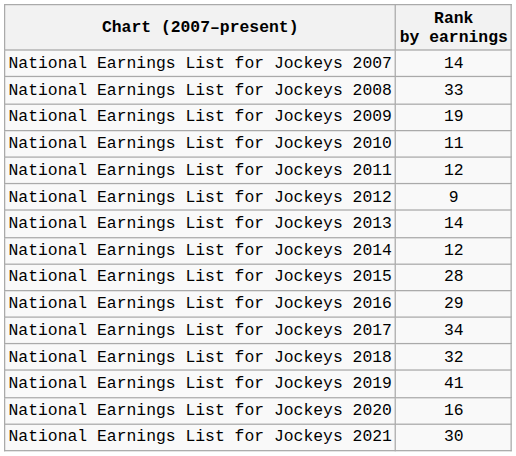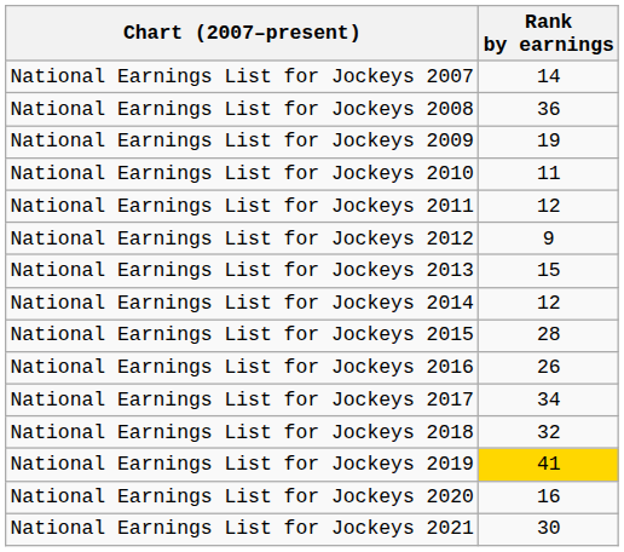 <table class="wikitable sortable">
 <tr>
 <th>Chart (2007–present)</th>
 <th>Rank<br>by earnings</th>
 </tr>
 <tr>
 <td>National Earnings List for Jockeys 2007</td>
 <td style="text-align:center;">14</td>
 </tr>
 <tr>
 <td>National Earnings List for Jockeys 2008</td>
-<td style="text-align:center;">33</td>
+<td style="text-align:center;">36</td>
 </tr>
 <tr>
 <td>National Earnings List for Jockeys 2009</td>
 <td style="text-align:center;">19</td>
 </tr>
 <tr>
 <td>National Earnings List for Jockeys 2010</td>
 <td style="text-align:center;">11</td>
 </tr>
 <tr>
 <td>National Earnings List for Jockeys 2011</td>
 <td style="text-align:center;">12</td>
 </tr>
 <tr>
 <td>National Earnings List for Jockeys 2012</td>
 <td style="text-align:center;">9</td>
 </tr>
 <tr>
 <td>National Earnings List for Jockeys 2013</td>
-<td style="text-align:center;">14</td>
+<td style="text-align:center;">15</td>
 </tr>
 <tr>
 <td>National Earnings List for Jockeys 2014</td>
 <td style="text-align:center;">12</td>
 </tr>
 <tr>
 <td>National Earnings List for Jockeys 2015</td>
 <td style="text-align:center;">28</td>
 </tr>
 <tr>
 <td>National Earnings List for Jockeys 2016</td>
-<td style="text-align:center;">29</td>
+<td style="text-align:center;">26</td>
 </tr>
 <tr>
 <td>National Earnings List for Jockeys 2017</td>
 <td style="text-align:center;">34</td>
 </tr>
 <tr>
 <td>National Earnings List for Jockeys 2018</td>
 <td style="text-align:center;">32</td>
 </tr>
 <tr>
 <td>National Earnings List for Jockeys 2019</td>
-<td style="text-align:center;">41</td>
+<td style="background: gold; text-align:center;">41</td>
 </tr>
 <tr>
 <td>National Earnings List for Jockeys 2020</td>
 <td style="text-align:center;">16</td>
 </tr>
 <tr>
 <td>National Earnings List for Jockeys 2021</td>
 <td style="text-align:center;">30</td>
 </tr>
 </table>
